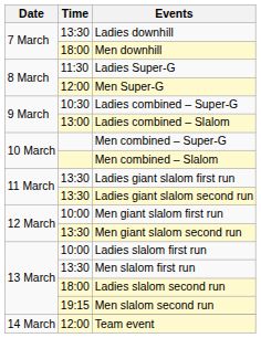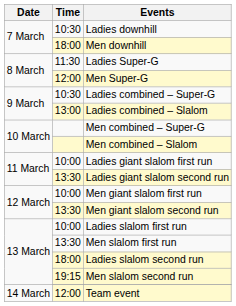 <table class="wikitable" border="1">
 <tr>
 <th>Date</th>
 <th>Time</th>
 <th>Events</th>
 </tr>
 <tr>
 <td rowspan=2>7 March</td>
-<td>13:30</td>
+<td>10:30</td>
 <td>Ladies downhill</td>
 </tr>
 <tr bgcolor=lemonchiffon>
 <td>18:00</td>
 <td>Men downhill</td>
 </tr>
 <tr>
 <td rowspan=2>8 March</td>
 <td>11:30</td>
 <td>Ladies Super-G</td>
 </tr>
 <tr bgcolor=lemonchiffon>
 <td>12:00</td>
 <td>Men Super-G</td>
 </tr>
 <tr>
 <td rowspan=2>9 March</td>
 <td>10:30</td>
 <td>Ladies combined – Super-G</td>
 </tr>
 <tr bgcolor=lemonchiffon>
 <td>13:00</td>
 <td>Ladies combined – Slalom</td>
 </tr>
 <tr>
 <td rowspan=2>10 March</td>
 <td></td>
 <td>Men combined – Super-G</td>
 </tr>
 <tr bgcolor=lemonchiffon>
 <td></td>
 <td>Men combined – Slalom</td>
 </tr>
 <tr>
 <td rowspan=2>11 March</td>
-<td>13:30</td>
+<td>10:00</td>
 <td>Ladies giant slalom first run</td>
 </tr>
 <tr bgcolor=lemonchiffon>
 <td>13:30</td>
 <td>Ladies giant slalom second run</td>
 </tr>
 <tr>
 <td rowspan=2>12 March</td>
 <td>10:00</td>
 <td>Men giant slalom first run</td>
 </tr>
 <tr bgcolor=lemonchiffon>
 <td>13:30</td>
 <td>Men giant slalom second run</td>
 </tr>
 <tr>
 <td rowspan=4>13 March</td>
 <td>10:00</td>
 <td>Ladies slalom first run</td>
 </tr>
 <tr>
 <td>13:30</td>
 <td>Men slalom first run</td>
 </tr>
 <tr bgcolor=lemonchiffon>
 <td>18:00</td>
 <td>Ladies slalom second run</td>
 </tr>
 <tr bgcolor=lemonchiffon>
 <td>19:15</td>
 <td>Men slalom second run</td>
 </tr>
 <tr>
 <td rowspan=2>14 March</td>
 </tr>
 <tr bgcolor=lemonchiffon>
 <td>12:00</td>
 <td>Team event</td>
 </tr>
 </table>
